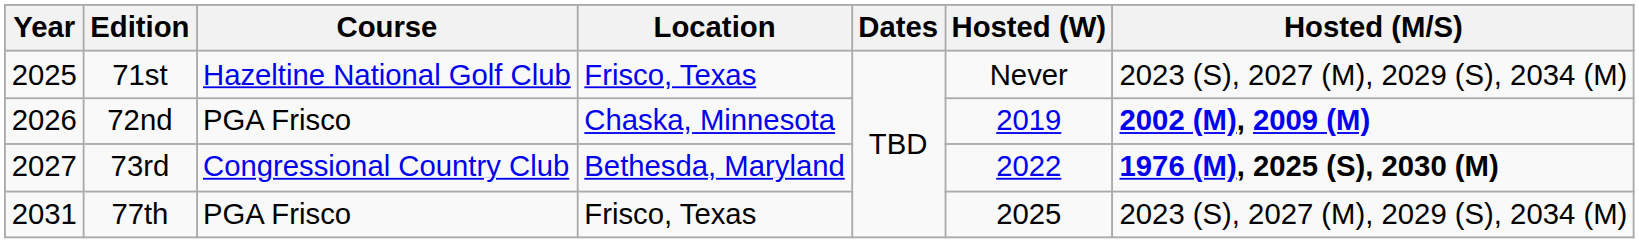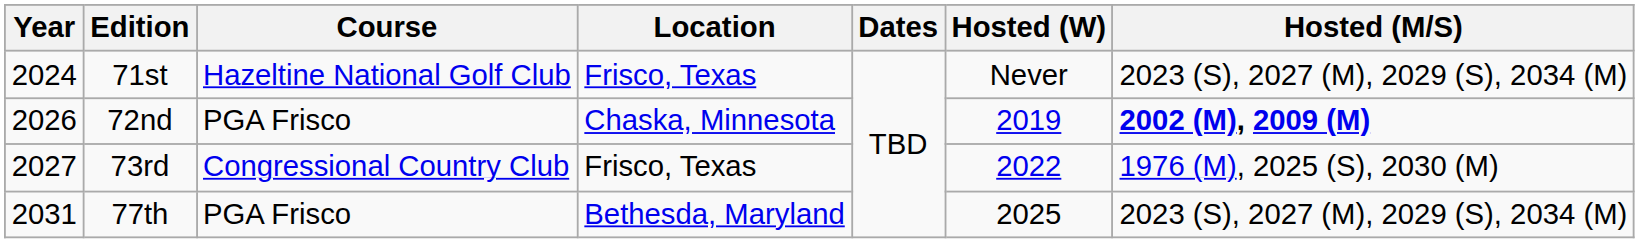 <table class=wikitable>
 <tr>
 <th>Year</th>
 <th>Edition</th>
 <th>Course</th>
 <th>Location</th>
 <th>Dates</th>
 <th>Hosted (W)</th>
 <th>Hosted (M/S)</th>
 </tr>
 <tr>
-<td align=center>2025</td>
+<td align=center>2024</td>
 <td align=center>71st</td>
 <td><a href='#'>Hazeltine National Golf Club</a></td>
 <td><a href='#'>Frisco, Texas</a></td>
 <td align=center rowspan=4>TBD</td>
 <td align=center>Never</td>
 <td>2023 (S), 2027 (M), 2029 (S), 2034 (M)</td>
 </tr>
 <tr>
 <td align=center>2026</td>
 <td align=center>72nd</td>
 <td>PGA Frisco</td>
 <td><a href='#'>Chaska, Minnesota</a></td>
 <td align=center><a href='#'>2019</a></td>
 <td><strong><a href='#'>2002 (M)</a>, <a href='#'>2009 (M)</a></strong></td>
 </tr>
 <tr>
 <td align=center>2027</td>
 <td align=center>73rd</td>
 <td><a href='#'>Congressional Country Club</a></td>
-<td><a href='#'>Bethesda, Maryland</a></td>
+<td>Frisco, Texas</td>
 <td align=center><a href='#'>2022</a></td>
-<td><strong><a href='#'>1976 (M)</a>, 2025 (S), 2030 (M)</strong></td>
+<td><a href='#'>1976 (M)</a>, 2025 (S), 2030 (M)</td>
 </tr>
 <tr>
 <td align=center>2031</td>
 <td align=center>77th</td>
 <td>PGA Frisco</td>
-<td>Frisco, Texas</td>
+<td><a href='#'>Bethesda, Maryland</a></td>
 <td align=center>2025</td>
 <td>2023 (S), 2027 (M), 2029 (S), 2034 (M)</td>
 </tr>
 </table>
